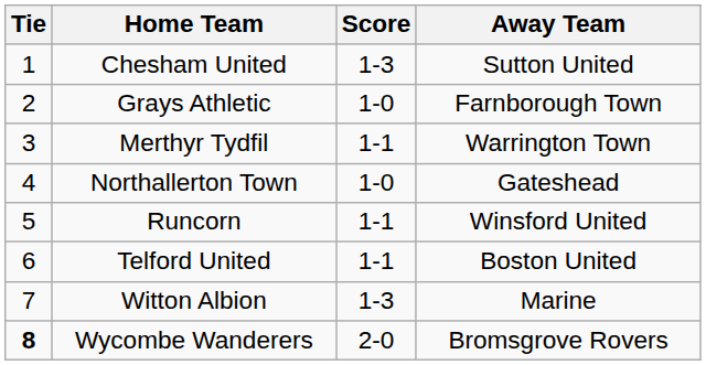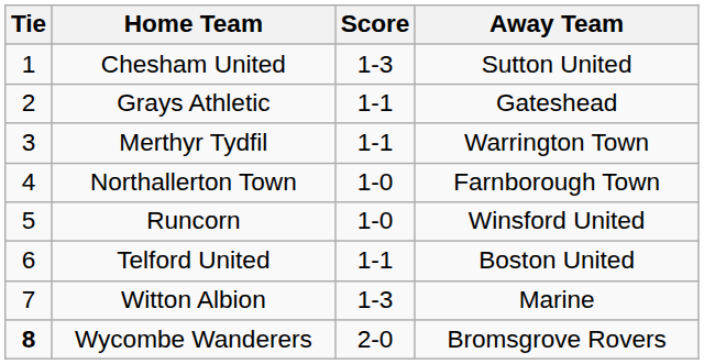 <table class="wikitable" style="text-align:center;">
 <tr>
 <th width=20>Tie</th>
 <th width=175>Home Team</th>
 <th width=20>Score</th>
 <th width=175>Away Team</th>
 </tr>
 <tr>
 <td>1</td>
 <td>Chesham United</td>
 <td>1-3</td>
 <td>Sutton United</td>
 </tr>
 <tr>
 <td>2</td>
 <td>Grays Athletic</td>
-<td>1-0</td>
-<td>Farnborough Town</td>
+<td>1-1</td>
+<td>Gateshead</td>
 </tr>
 <tr>
 <td>3</td>
 <td>Merthyr Tydfil</td>
 <td>1-1</td>
 <td>Warrington Town</td>
 </tr>
 <tr>
 <td>4</td>
 <td>Northallerton Town</td>
 <td>1-0</td>
-<td>Gateshead</td>
+<td>Farnborough Town</td>
 </tr>
 <tr>
 <td>5</td>
 <td>Runcorn</td>
-<td>1-1</td>
+<td>1-0</td>
 <td>Winsford United</td>
 </tr>
 <tr>
 <td>6</td>
 <td>Telford United</td>
 <td>1-1</td>
 <td>Boston United</td>
 </tr>
 <tr>
 <td>7</td>
 <td>Witton Albion</td>
 <td>1-3</td>
 <td>Marine</td>
 </tr>
 <tr>
 <td><strong>8</strong></td>
 <td>Wycombe Wanderers</td>
 <td>2-0</td>
 <td>Bromsgrove Rovers</td>
 </tr>
 </table>
